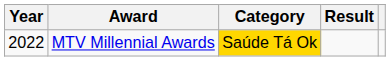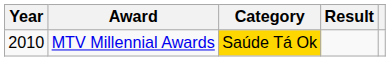 <table class="wikitable">
 <tr>
 <th>Year</th>
 <th>Award</th>
 <th>Category</th>
 <th>Result</th>
 <th></th>
 </tr>
 <tr>
-<td>2022</td>
+<td>2010</td>
 <td><a href='#'>MTV Millennial Awards</a></td>
 <td style="background: gold;">Saúde Tá Ok</td>
 <td></td>
 <td></td>
 </tr>
 </table>
